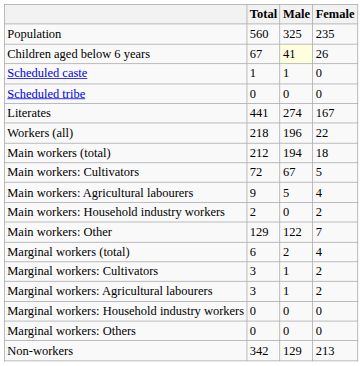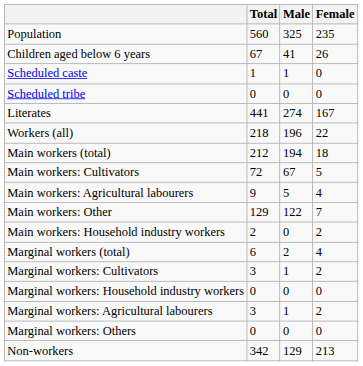 <table class="wikitable sortable">
 <tr>
 <th></th>
 <th>Total</th>
 <th>Male</th>
 <th>Female</th>
 </tr>
 <tr>
 <td>Population</td>
 <td>560</td>
 <td>325</td>
 <td>235</td>
 </tr>
 <tr>
 <td>Children aged below 6 years</td>
 <td>67</td>
-<td style="background: lightyellow;">41</td>
+<td>41</td>
 <td>26</td>
 </tr>
 <tr>
 <td><a href='#'>Scheduled caste</a></td>
 <td>1</td>
 <td>1</td>
 <td>0</td>
 </tr>
 <tr>
 <td><a href='#'>Scheduled tribe</a></td>
 <td>0</td>
 <td>0</td>
 <td>0</td>
 </tr>
 <tr>
 <td>Literates</td>
 <td>441</td>
 <td>274</td>
 <td>167</td>
 </tr>
 <tr>
 <td>Workers (all)</td>
 <td>218</td>
 <td>196</td>
 <td>22</td>
 </tr>
 <tr>
 <td>Main workers (total)</td>
 <td>212</td>
 <td>194</td>
 <td>18</td>
 </tr>
 <tr>
 <td>Main workers: Cultivators</td>
 <td>72</td>
 <td>67</td>
 <td>5</td>
 </tr>
 <tr>
 <td>Main workers: Agricultural labourers</td>
 <td>9</td>
 <td>5</td>
 <td>4</td>
 </tr>
 <tr>
+<td>Main workers: Other</td>
+<td>129</td>
+<td>122</td>
+<td>7</td>
+</tr>
+<tr>
 <td>Main workers: Household industry workers</td>
 <td>2</td>
 <td>0</td>
 <td>2</td>
-</tr>
-<tr>
-<td>Main workers: Other</td>
-<td>129</td>
-<td>122</td>
-<td>7</td>
 </tr>
 <tr>
 <td>Marginal workers (total)</td>
 <td>6</td>
 <td>2</td>
 <td>4</td>
 </tr>
 <tr>
 <td>Marginal workers: Cultivators</td>
 <td>3</td>
 <td>1</td>
 <td>2</td>
 </tr>
 <tr>
+<td>Marginal workers: Household industry workers</td>
+<td>0</td>
+<td>0</td>
+<td>0</td>
+</tr>
+<tr>
 <td>Marginal workers: Agricultural labourers</td>
 <td>3</td>
 <td>1</td>
 <td>2</td>
-</tr>
-<tr>
-<td>Marginal workers: Household industry workers</td>
-<td>0</td>
-<td>0</td>
-<td>0</td>
 </tr>
 <tr>
 <td>Marginal workers: Others</td>
 <td>0</td>
 <td>0</td>
 <td>0</td>
 </tr>
 <tr>
 <td>Non-workers</td>
 <td>342</td>
 <td>129</td>
 <td>213</td>
 </tr>
 </table>
